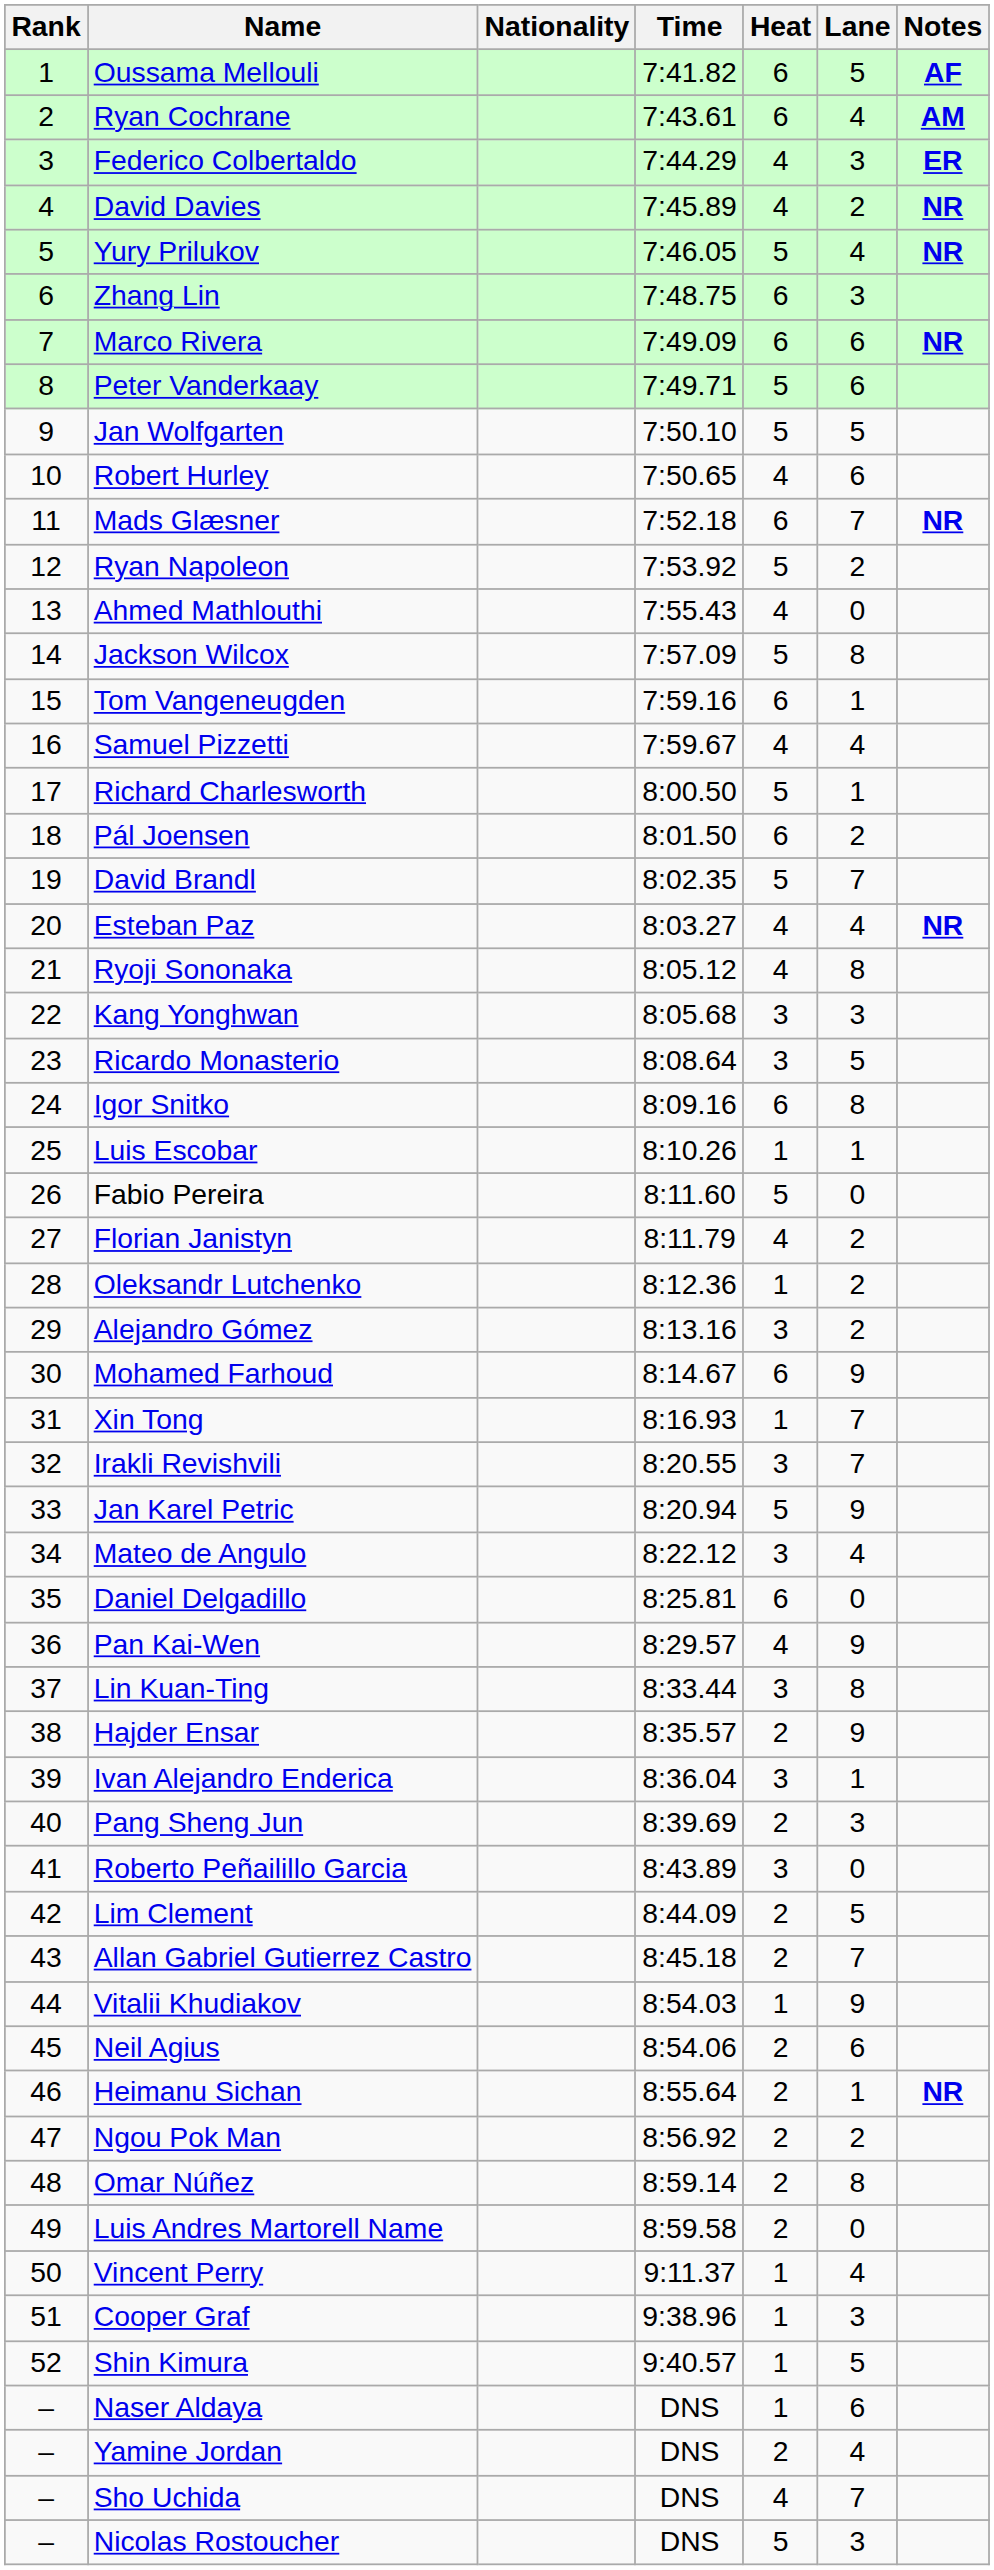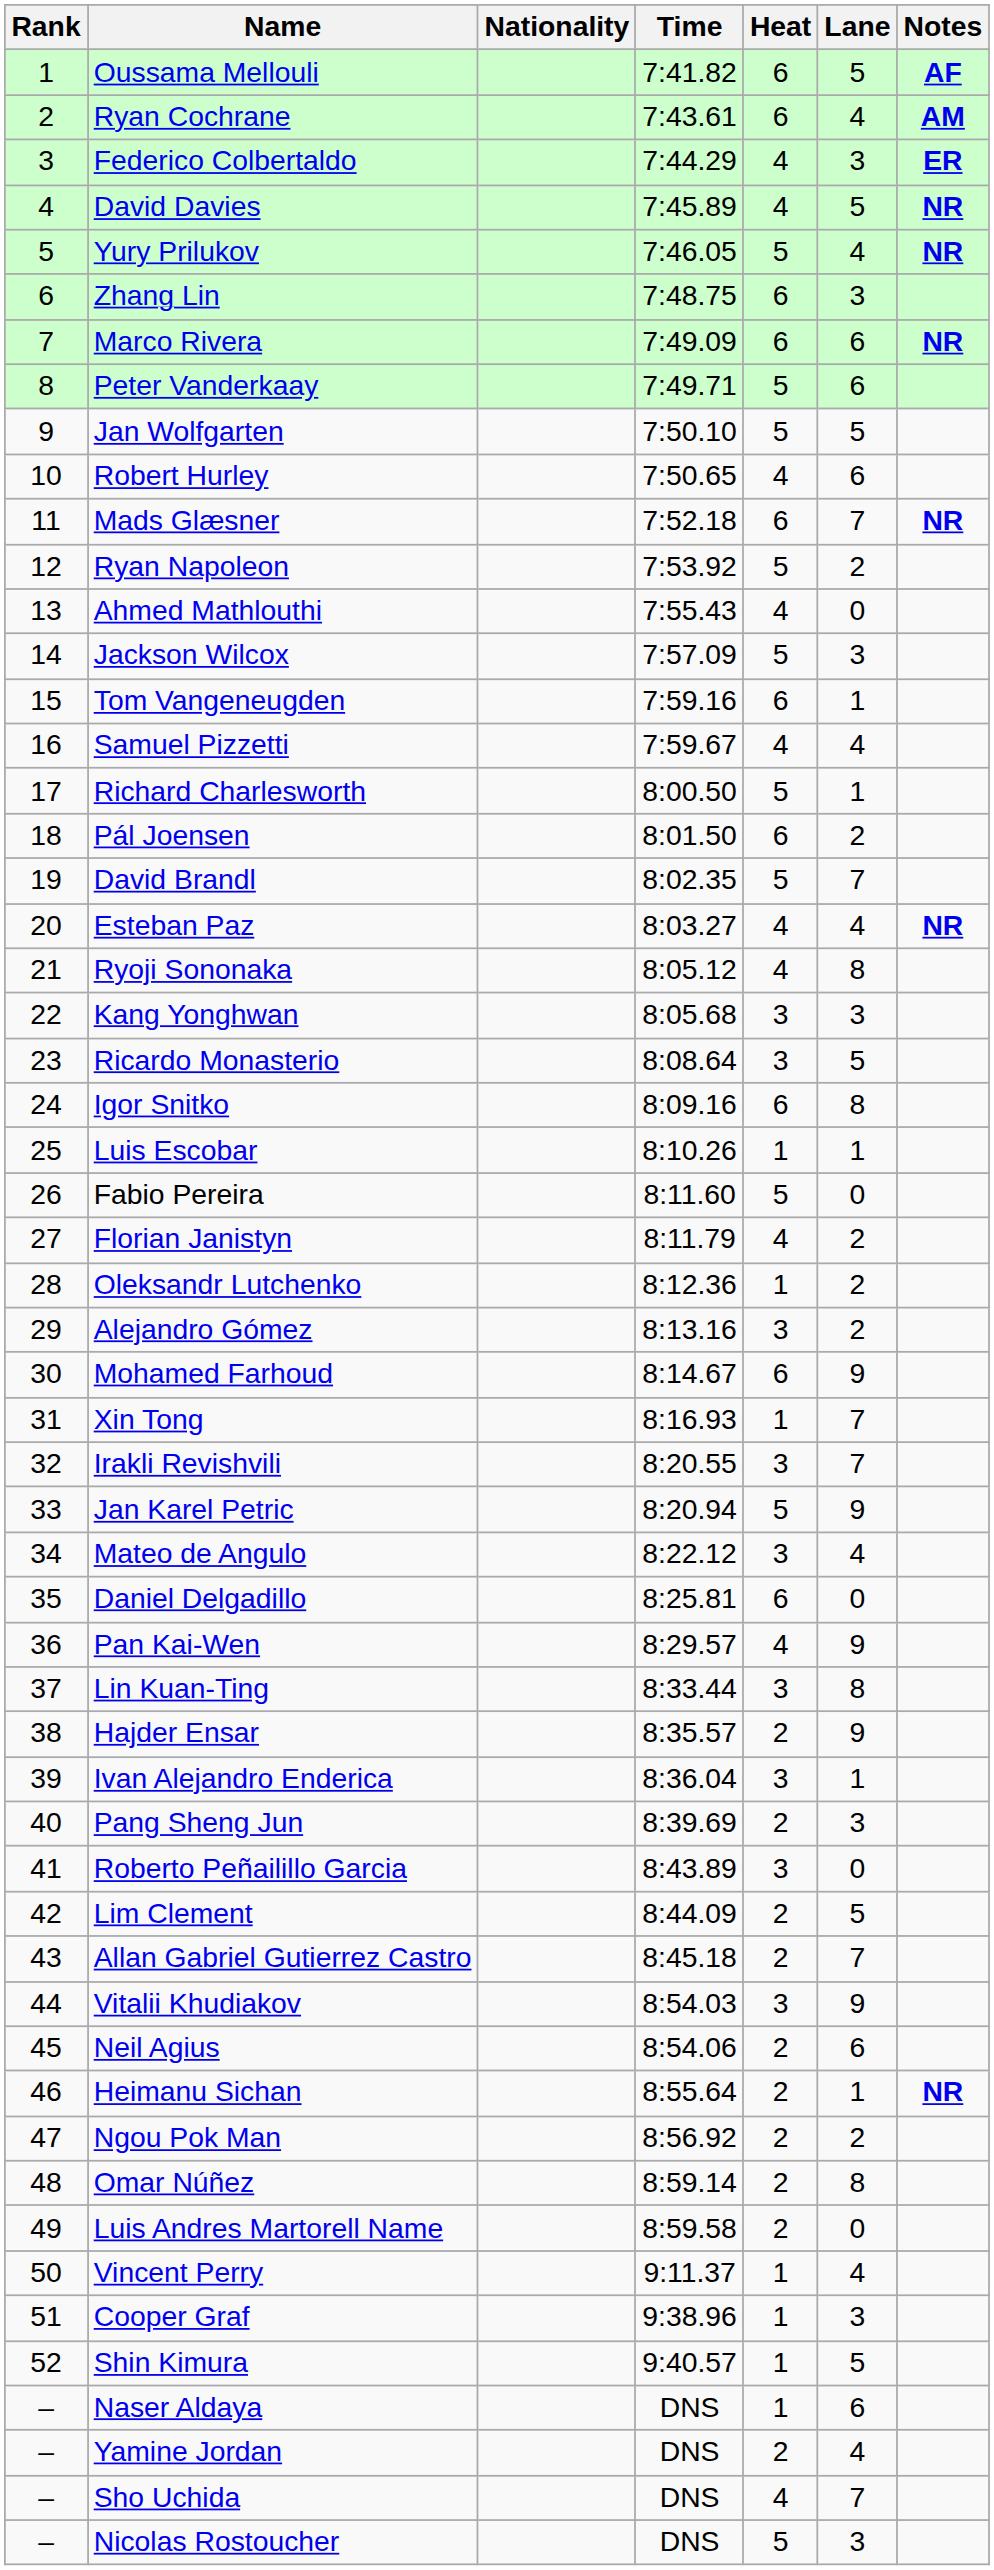 <table class="wikitable sortable" style="text-align:center">
 <tr>
 <th>Rank</th>
 <th>Name</th>
 <th>Nationality</th>
 <th>Time</th>
 <th>Heat</th>
 <th>Lane</th>
 <th>Notes</th>
 </tr>
 <tr bgcolor=ccffcc>
 <td>1</td>
 <td align=left><a href='#'>Oussama Mellouli</a></td>
 <td align=left></td>
 <td>7:41.82</td>
 <td>6</td>
 <td>5</td>
 <td><strong><a href='#'>AF</a></strong></td>
 </tr>
 <tr bgcolor=ccffcc>
 <td>2</td>
 <td align=left><a href='#'>Ryan Cochrane</a></td>
 <td align=left></td>
 <td>7:43.61</td>
 <td>6</td>
 <td>4</td>
 <td><strong><a href='#'>AM</a></strong></td>
 </tr>
 <tr bgcolor=ccffcc>
 <td>3</td>
 <td align=left><a href='#'>Federico Colbertaldo</a></td>
 <td align=left></td>
 <td>7:44.29</td>
 <td>4</td>
 <td>3</td>
 <td><strong><a href='#'>ER</a></strong></td>
 </tr>
 <tr bgcolor=ccffcc>
 <td>4</td>
 <td align=left><a href='#'>David Davies</a></td>
 <td align=left></td>
 <td>7:45.89</td>
 <td>4</td>
-<td>2</td>
+<td>5</td>
 <td><strong><a href='#'>NR</a></strong></td>
 </tr>
 <tr bgcolor=ccffcc>
 <td>5</td>
 <td align=left><a href='#'>Yury Prilukov</a></td>
 <td align=left></td>
 <td>7:46.05</td>
 <td>5</td>
 <td>4</td>
 <td><strong><a href='#'>NR</a></strong></td>
 </tr>
 <tr bgcolor=ccffcc>
 <td>6</td>
 <td align=left><a href='#'>Zhang Lin</a></td>
 <td align=left></td>
 <td>7:48.75</td>
 <td>6</td>
 <td>3</td>
 <td></td>
 </tr>
 <tr bgcolor=ccffcc>
 <td>7</td>
 <td align=left><a href='#'>Marco Rivera</a></td>
 <td align=left></td>
 <td>7:49.09</td>
 <td>6</td>
 <td>6</td>
 <td><strong><a href='#'>NR</a></strong></td>
 </tr>
 <tr bgcolor=ccffcc>
 <td>8</td>
 <td align=left><a href='#'>Peter Vanderkaay</a></td>
 <td align=left></td>
 <td>7:49.71</td>
 <td>5</td>
 <td>6</td>
 <td></td>
 </tr>
 <tr>
 <td>9</td>
 <td align=left><a href='#'>Jan Wolfgarten</a></td>
 <td align=left></td>
 <td>7:50.10</td>
 <td>5</td>
 <td>5</td>
 <td></td>
 </tr>
 <tr>
 <td>10</td>
 <td align=left><a href='#'>Robert Hurley</a></td>
 <td align=left></td>
 <td>7:50.65</td>
 <td>4</td>
 <td>6</td>
 <td></td>
 </tr>
 <tr>
 <td>11</td>
 <td align=left><a href='#'>Mads Glæsner</a></td>
 <td align=left></td>
 <td>7:52.18</td>
 <td>6</td>
 <td>7</td>
 <td><strong><a href='#'>NR</a></strong></td>
 </tr>
 <tr>
 <td>12</td>
 <td align=left><a href='#'>Ryan Napoleon</a></td>
 <td align=left></td>
 <td>7:53.92</td>
 <td>5</td>
 <td>2</td>
 <td></td>
 </tr>
 <tr>
 <td>13</td>
 <td align=left><a href='#'>Ahmed Mathlouthi</a></td>
 <td align=left></td>
 <td>7:55.43</td>
 <td>4</td>
 <td>0</td>
 <td></td>
 </tr>
 <tr>
 <td>14</td>
 <td align=left><a href='#'>Jackson Wilcox</a></td>
 <td align=left></td>
 <td>7:57.09</td>
 <td>5</td>
-<td>8</td>
+<td>3</td>
 <td></td>
 </tr>
 <tr>
 <td>15</td>
 <td align=left><a href='#'>Tom Vangeneugden</a></td>
 <td align=left></td>
 <td>7:59.16</td>
 <td>6</td>
 <td>1</td>
 <td></td>
 </tr>
 <tr>
 <td>16</td>
 <td align=left><a href='#'>Samuel Pizzetti</a></td>
 <td align=left></td>
 <td>7:59.67</td>
 <td>4</td>
 <td>4</td>
 <td></td>
 </tr>
 <tr>
 <td>17</td>
 <td align=left><a href='#'>Richard Charlesworth</a></td>
 <td align=left></td>
 <td>8:00.50</td>
 <td>5</td>
 <td>1</td>
 <td></td>
 </tr>
 <tr>
 <td>18</td>
 <td align=left><a href='#'>Pál Joensen</a></td>
 <td align=left></td>
 <td>8:01.50</td>
 <td>6</td>
 <td>2</td>
 <td></td>
 </tr>
 <tr>
 <td>19</td>
 <td align=left><a href='#'>David Brandl</a></td>
 <td align=left></td>
 <td>8:02.35</td>
 <td>5</td>
 <td>7</td>
 <td></td>
 </tr>
 <tr>
 <td>20</td>
 <td align=left><a href='#'>Esteban Paz</a></td>
 <td align=left></td>
 <td>8:03.27</td>
 <td>4</td>
 <td>4</td>
 <td><strong><a href='#'>NR</a></strong></td>
 </tr>
 <tr>
 <td>21</td>
 <td align=left><a href='#'>Ryoji Sononaka</a></td>
 <td align=left></td>
 <td>8:05.12</td>
 <td>4</td>
 <td>8</td>
 <td></td>
 </tr>
 <tr>
 <td>22</td>
 <td align=left><a href='#'>Kang Yonghwan</a></td>
 <td align=left></td>
 <td>8:05.68</td>
 <td>3</td>
 <td>3</td>
 <td></td>
 </tr>
 <tr>
 <td>23</td>
 <td align=left><a href='#'>Ricardo Monasterio</a></td>
 <td align=left></td>
 <td>8:08.64</td>
 <td>3</td>
 <td>5</td>
 <td></td>
 </tr>
 <tr>
 <td>24</td>
 <td align=left><a href='#'>Igor Snitko</a></td>
 <td align=left></td>
 <td>8:09.16</td>
 <td>6</td>
 <td>8</td>
 <td></td>
 </tr>
 <tr>
 <td>25</td>
 <td align=left><a href='#'>Luis Escobar</a></td>
 <td align=left></td>
 <td>8:10.26</td>
 <td>1</td>
 <td>1</td>
 <td></td>
 </tr>
 <tr>
 <td>26</td>
 <td align=left>Fabio Pereira</td>
 <td align=left></td>
 <td>8:11.60</td>
 <td>5</td>
 <td>0</td>
 <td></td>
 </tr>
 <tr>
 <td>27</td>
 <td align=left><a href='#'>Florian Janistyn</a></td>
 <td align=left></td>
 <td>8:11.79</td>
 <td>4</td>
 <td>2</td>
 <td></td>
 </tr>
 <tr>
 <td>28</td>
 <td align=left><a href='#'>Oleksandr Lutchenko</a></td>
 <td align=left></td>
 <td>8:12.36</td>
 <td>1</td>
 <td>2</td>
 <td></td>
 </tr>
 <tr>
 <td>29</td>
 <td align=left><a href='#'>Alejandro Gómez</a></td>
 <td align=left></td>
 <td>8:13.16</td>
 <td>3</td>
 <td>2</td>
 <td></td>
 </tr>
 <tr>
 <td>30</td>
 <td align=left><a href='#'>Mohamed Farhoud</a></td>
 <td align=left></td>
 <td>8:14.67</td>
 <td>6</td>
 <td>9</td>
 <td></td>
 </tr>
 <tr>
 <td>31</td>
 <td align=left><a href='#'>Xin Tong</a></td>
 <td align=left></td>
 <td>8:16.93</td>
 <td>1</td>
 <td>7</td>
 <td></td>
 </tr>
 <tr>
 <td>32</td>
 <td align=left><a href='#'>Irakli Revishvili</a></td>
 <td align=left></td>
 <td>8:20.55</td>
 <td>3</td>
 <td>7</td>
 <td></td>
 </tr>
 <tr>
 <td>33</td>
 <td align=left><a href='#'>Jan Karel Petric</a></td>
 <td align=left></td>
 <td>8:20.94</td>
 <td>5</td>
 <td>9</td>
 <td></td>
 </tr>
 <tr>
 <td>34</td>
 <td align=left><a href='#'>Mateo de Angulo</a></td>
 <td align=left></td>
 <td>8:22.12</td>
 <td>3</td>
 <td>4</td>
 <td></td>
 </tr>
 <tr>
 <td>35</td>
 <td align=left><a href='#'>Daniel Delgadillo</a></td>
 <td align=left></td>
 <td>8:25.81</td>
 <td>6</td>
 <td>0</td>
 <td></td>
 </tr>
 <tr>
 <td>36</td>
 <td align=left><a href='#'>Pan Kai-Wen</a></td>
 <td align=left></td>
 <td>8:29.57</td>
 <td>4</td>
 <td>9</td>
 <td></td>
 </tr>
 <tr>
 <td>37</td>
 <td align=left><a href='#'>Lin Kuan-Ting</a></td>
 <td align=left></td>
 <td>8:33.44</td>
 <td>3</td>
 <td>8</td>
 <td></td>
 </tr>
 <tr>
 <td>38</td>
 <td align=left><a href='#'>Hajder Ensar</a></td>
 <td align=left></td>
 <td>8:35.57</td>
 <td>2</td>
 <td>9</td>
 <td></td>
 </tr>
 <tr>
 <td>39</td>
 <td align=left><a href='#'>Ivan Alejandro Enderica</a></td>
 <td align=left></td>
 <td>8:36.04</td>
 <td>3</td>
 <td>1</td>
 <td></td>
 </tr>
 <tr>
 <td>40</td>
 <td align=left><a href='#'>Pang Sheng Jun</a></td>
 <td align=left></td>
 <td>8:39.69</td>
 <td>2</td>
 <td>3</td>
 <td></td>
 </tr>
 <tr>
 <td>41</td>
 <td align=left><a href='#'>Roberto Peñailillo Garcia</a></td>
 <td align=left></td>
 <td>8:43.89</td>
 <td>3</td>
 <td>0</td>
 <td></td>
 </tr>
 <tr>
 <td>42</td>
 <td align=left><a href='#'>Lim Clement</a></td>
 <td align=left></td>
 <td>8:44.09</td>
 <td>2</td>
 <td>5</td>
 <td></td>
 </tr>
 <tr>
 <td>43</td>
 <td align=left><a href='#'>Allan Gabriel Gutierrez Castro</a></td>
 <td align=left></td>
 <td>8:45.18</td>
 <td>2</td>
 <td>7</td>
 <td></td>
 </tr>
 <tr>
 <td>44</td>
 <td align=left><a href='#'>Vitalii Khudiakov</a></td>
 <td align=left></td>
 <td>8:54.03</td>
-<td>1</td>
+<td>3</td>
 <td>9</td>
 <td></td>
 </tr>
 <tr>
 <td>45</td>
 <td align=left><a href='#'>Neil Agius</a></td>
 <td align=left></td>
 <td>8:54.06</td>
 <td>2</td>
 <td>6</td>
 <td></td>
 </tr>
 <tr>
 <td>46</td>
 <td align=left><a href='#'>Heimanu Sichan</a></td>
 <td align=left></td>
 <td>8:55.64</td>
 <td>2</td>
 <td>1</td>
 <td><strong><a href='#'>NR</a></strong></td>
 </tr>
 <tr>
 <td>47</td>
 <td align=left><a href='#'>Ngou Pok Man</a></td>
 <td align=left></td>
 <td>8:56.92</td>
 <td>2</td>
 <td>2</td>
 <td></td>
 </tr>
 <tr>
 <td>48</td>
 <td align=left><a href='#'>Omar Núñez</a></td>
 <td align=left></td>
 <td>8:59.14</td>
 <td>2</td>
 <td>8</td>
 <td></td>
 </tr>
 <tr>
 <td>49</td>
 <td align=left><a href='#'>Luis Andres Martorell Name</a></td>
 <td align=left></td>
 <td>8:59.58</td>
 <td>2</td>
 <td>0</td>
 <td></td>
 </tr>
 <tr>
 <td>50</td>
 <td align=left><a href='#'>Vincent Perry</a></td>
 <td align=left></td>
 <td>9:11.37</td>
 <td>1</td>
 <td>4</td>
 <td></td>
 </tr>
 <tr>
 <td>51</td>
 <td align=left><a href='#'>Cooper Graf</a></td>
 <td align=left></td>
 <td>9:38.96</td>
 <td>1</td>
 <td>3</td>
 <td></td>
 </tr>
 <tr>
 <td>52</td>
 <td align=left><a href='#'>Shin Kimura</a></td>
 <td align=left></td>
 <td>9:40.57</td>
 <td>1</td>
 <td>5</td>
 <td></td>
 </tr>
 <tr>
 <td>–</td>
 <td align=left><a href='#'>Naser Aldaya</a></td>
 <td align=left></td>
 <td>DNS</td>
 <td>1</td>
 <td>6</td>
 <td></td>
 </tr>
 <tr>
 <td>–</td>
 <td align=left><a href='#'>Yamine Jordan</a></td>
 <td align=left></td>
 <td>DNS</td>
 <td>2</td>
 <td>4</td>
 <td></td>
 </tr>
 <tr>
 <td>–</td>
 <td align=left><a href='#'>Sho Uchida</a></td>
 <td align=left></td>
 <td>DNS</td>
 <td>4</td>
 <td>7</td>
 <td></td>
 </tr>
 <tr>
 <td>–</td>
 <td align=left><a href='#'>Nicolas Rostoucher</a></td>
 <td align=left></td>
 <td>DNS</td>
 <td>5</td>
 <td>3</td>
 <td></td>
 </tr>
 </table>
